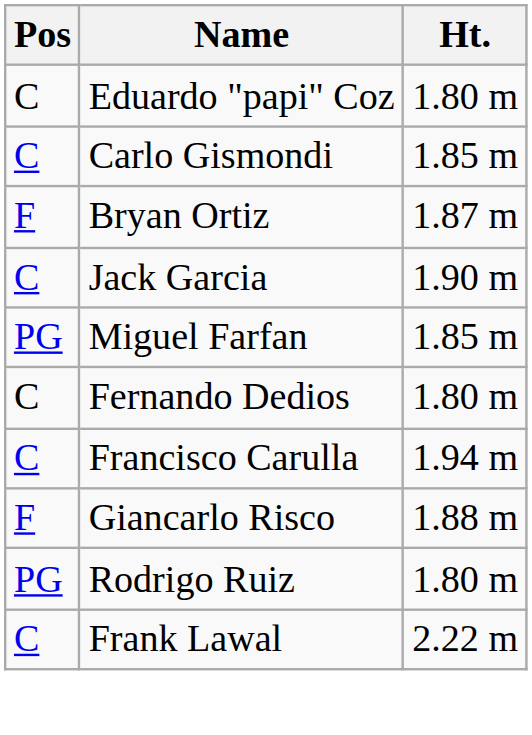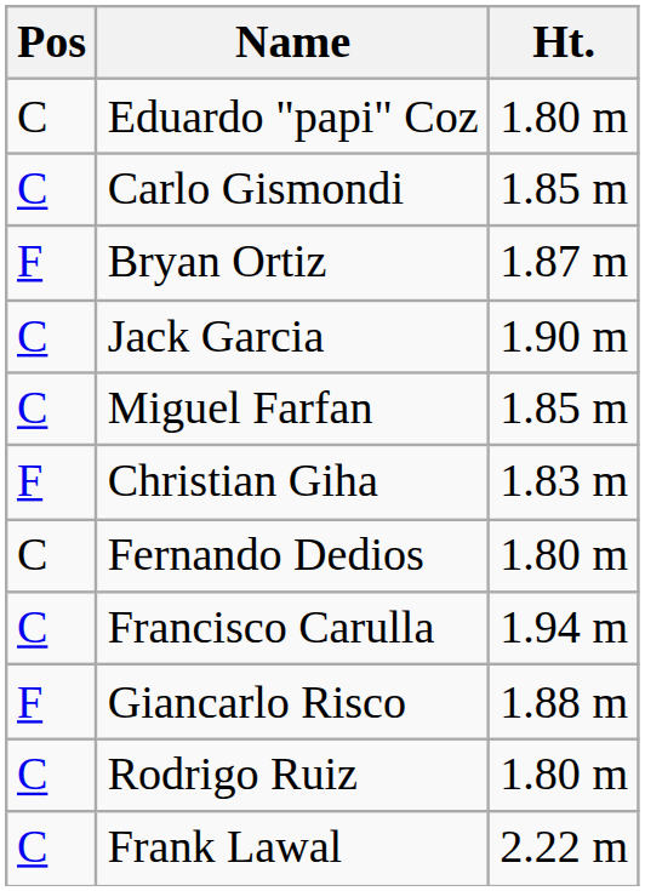 <table class=wikitable>
 <tr>
 <th>Pos</th>
 <th>Name</th>
 <th>Ht.</th>
 </tr>
 <tr>
 <td>C</td>
 <td>Eduardo "papi" Coz</td>
 <td>1.80 m</td>
 </tr>
 <tr>
 <td><a href='#'>C</a></td>
 <td>Carlo Gismondi</td>
 <td>1.85 m</td>
 </tr>
 <tr>
 <td><a href='#'>F</a></td>
 <td>Bryan Ortiz</td>
 <td>1.87 m</td>
 </tr>
 <tr>
 <td><a href='#'>C</a></td>
 <td>Jack Garcia</td>
 <td>1.90 m</td>
 </tr>
 <tr>
-<td><a href='#'>PG</a></td>
+<td><a href='#'>C</a></td>
 <td>Miguel Farfan</td>
 <td>1.85 m</td>
+</tr>
+<tr>
+<td><a href='#'>F</a></td>
+<td>Christian Giha</td>
+<td>1.83 m</td>
 </tr>
 <tr>
 <td>C</td>
 <td>Fernando Dedios</td>
 <td>1.80 m</td>
 </tr>
 <tr>
 <td><a href='#'>C</a></td>
 <td>Francisco Carulla</td>
 <td>1.94 m</td>
 </tr>
 <tr>
 <td><a href='#'>F</a></td>
 <td>Giancarlo Risco</td>
 <td>1.88 m</td>
 </tr>
 <tr>
-<td><a href='#'>PG</a></td>
+<td><a href='#'>C</a></td>
 <td>Rodrigo Ruiz</td>
 <td>1.80 m</td>
 </tr>
 <tr>
 <td><a href='#'>C</a></td>
 <td>Frank Lawal</td>
 <td>2.22 m</td>
 </tr>
 </table>
